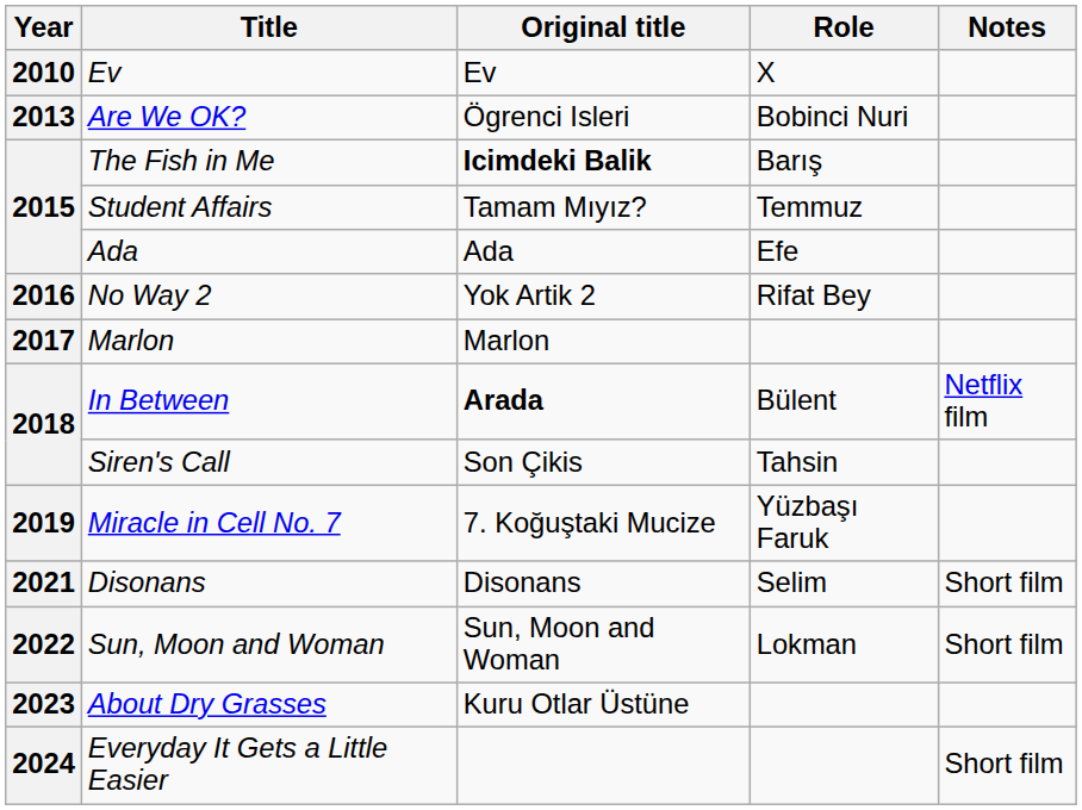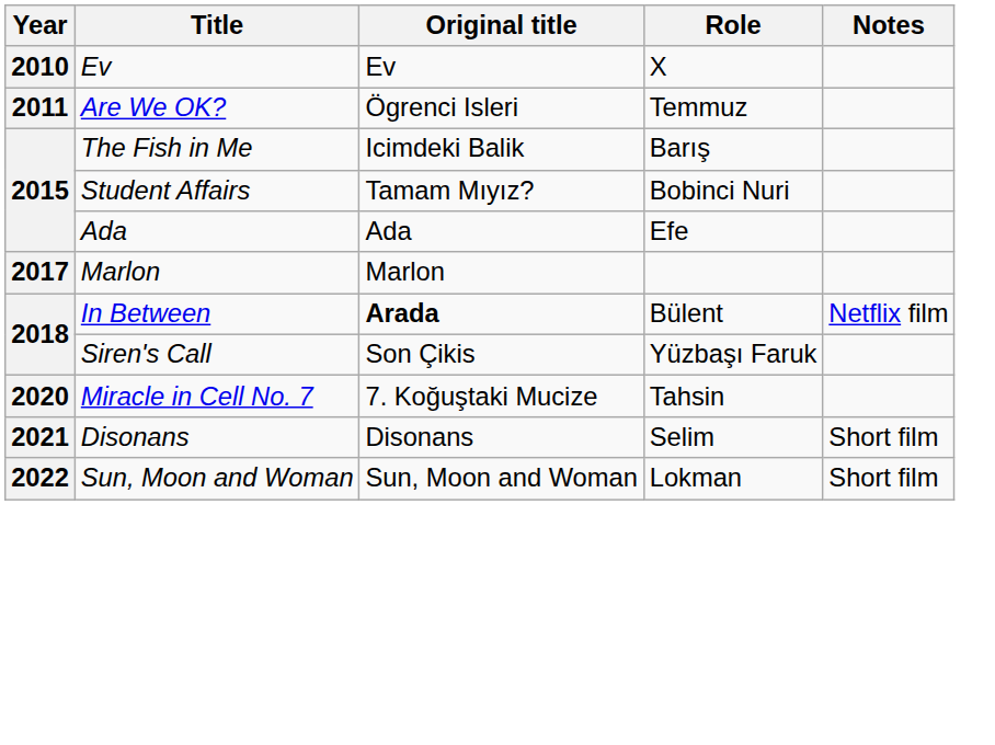 <table class="wikitable plainrowheaders sortable"  style=font-size:100%>
 <tr>
 <th scope="col">Year</th>
 <th>Title</th>
 <th scope="col">Original title</th>
 <th scope="col">Role</th>
 <th scope="col" class="unsortable">Notes</th>
 </tr>
 <tr>
 <th scope="row">2010</th>
 <td><em>Ev</em></td>
 <td>Ev</td>
 <td>X</td>
 <td></td>
 </tr>
 <tr>
-<th scope="row">2013</th>
+<th scope="row">2011</th>
 <td><em><a href='#'>Are We OK?</a></em></td>
 <td>Ögrenci Isleri</td>
-<td>Bobinci Nuri</td>
+<td>Temmuz</td>
 <td></td>
 </tr>
 <tr>
 <th scope="row" rowspan="3">2015</th>
 <td><em>The Fish in Me</em></td>
-<td><strong>Icimdeki Balik</strong></td>
+<td>Icimdeki Balik</td>
 <td>Barış</td>
 <td></td>
 </tr>
 <tr>
 <td><em>Student Affairs</em></td>
 <td>Tamam Mıyız?</td>
-<td>Temmuz</td>
+<td>Bobinci Nuri</td>
 <td></td>
 </tr>
 <tr>
 <td><em>Ada</em></td>
 <td>Ada</td>
 <td>Efe</td>
-<td></td>
-</tr>
-<tr>
-<th scope="row">2016</th>
-<td><em>No Way 2</em></td>
-<td>Yok Artik 2</td>
-<td>Rifat Bey</td>
 <td></td>
 </tr>
 <tr>
 <th scope="row">2017</th>
 <td><em>Marlon</em></td>
 <td>Marlon</td>
 <td></td>
 <td></td>
 </tr>
 <tr>
 <th rowspan="2" scope="row">2018</th>
 <td><em><a href='#'>In Between</a></em></td>
 <td><strong>Arada</strong></td>
 <td>Bülent</td>
 <td><a href='#'>Netflix</a> film</td>
 </tr>
 <tr>
 <td><em>Siren's Call</em></td>
 <td>Son Çikis</td>
-<td>Tahsin</td>
+<td>Yüzbaşı Faruk</td>
 <td></td>
 </tr>
 <tr>
-<th scope="row">2019</th>
+<th scope="row">2020</th>
 <td><em><a href='#'>Miracle in Cell No. 7</a></em></td>
 <td>7. Koğuştaki Mucize</td>
-<td>Yüzbaşı Faruk</td>
+<td>Tahsin</td>
 <td></td>
 </tr>
 <tr>
 <th scope="row">2021</th>
 <td><em>Disonans</em></td>
 <td>Disonans</td>
 <td>Selim</td>
 <td>Short film</td>
 </tr>
 <tr>
 <th scope="row">2022</th>
 <td><em>Sun, Moon and Woman</em></td>
 <td>Sun, Moon and Woman</td>
 <td>Lokman</td>
 <td>Short film</td>
 </tr>
-<tr>
-<th scope="row">2023</th>
-<td><em><a href='#'>About Dry Grasses</a></em></td>
-<td>Kuru Otlar Üstüne</td>
-<td></td>
-<td></td>
-</tr>
-<tr>
-<th scope="row">2024</th>
-<td><em>Everyday It Gets a Little Easier</em></td>
-<td></td>
-<td></td>
-<td>Short film</td>
-</tr>
 </table>
